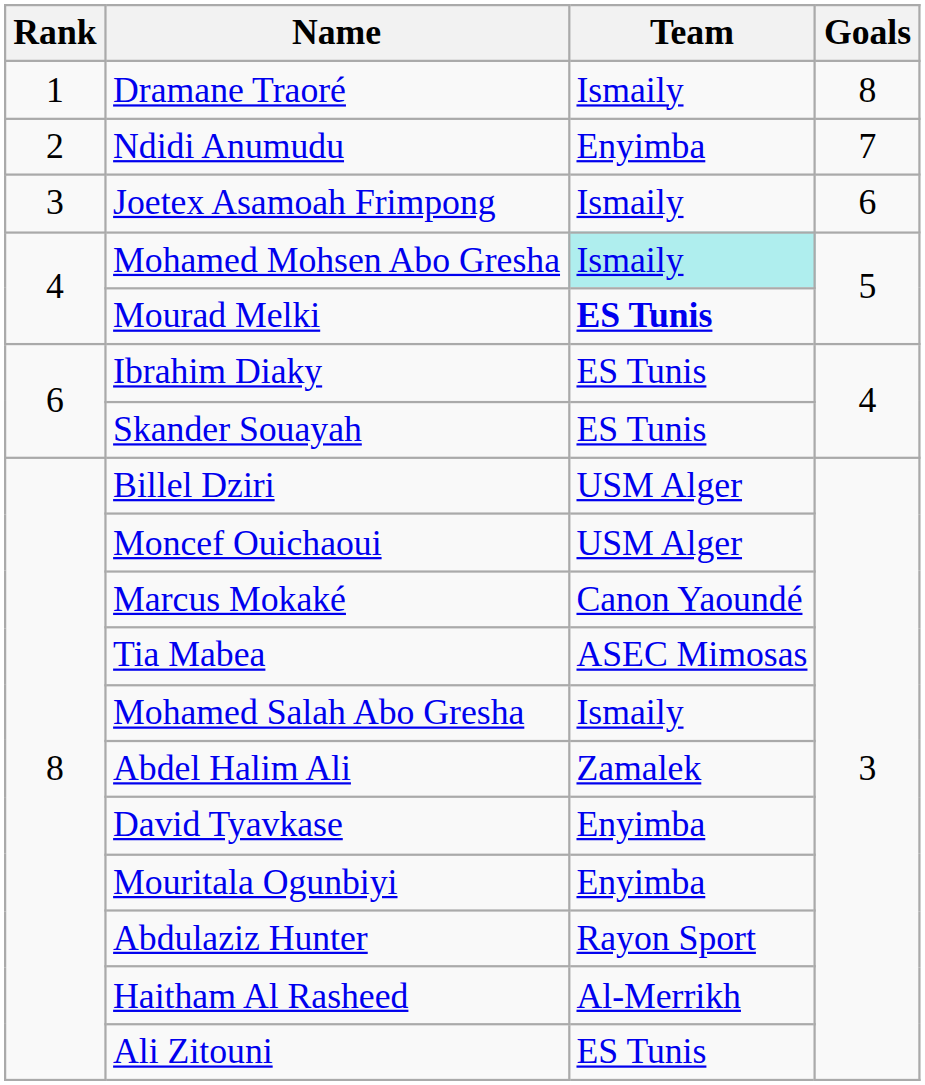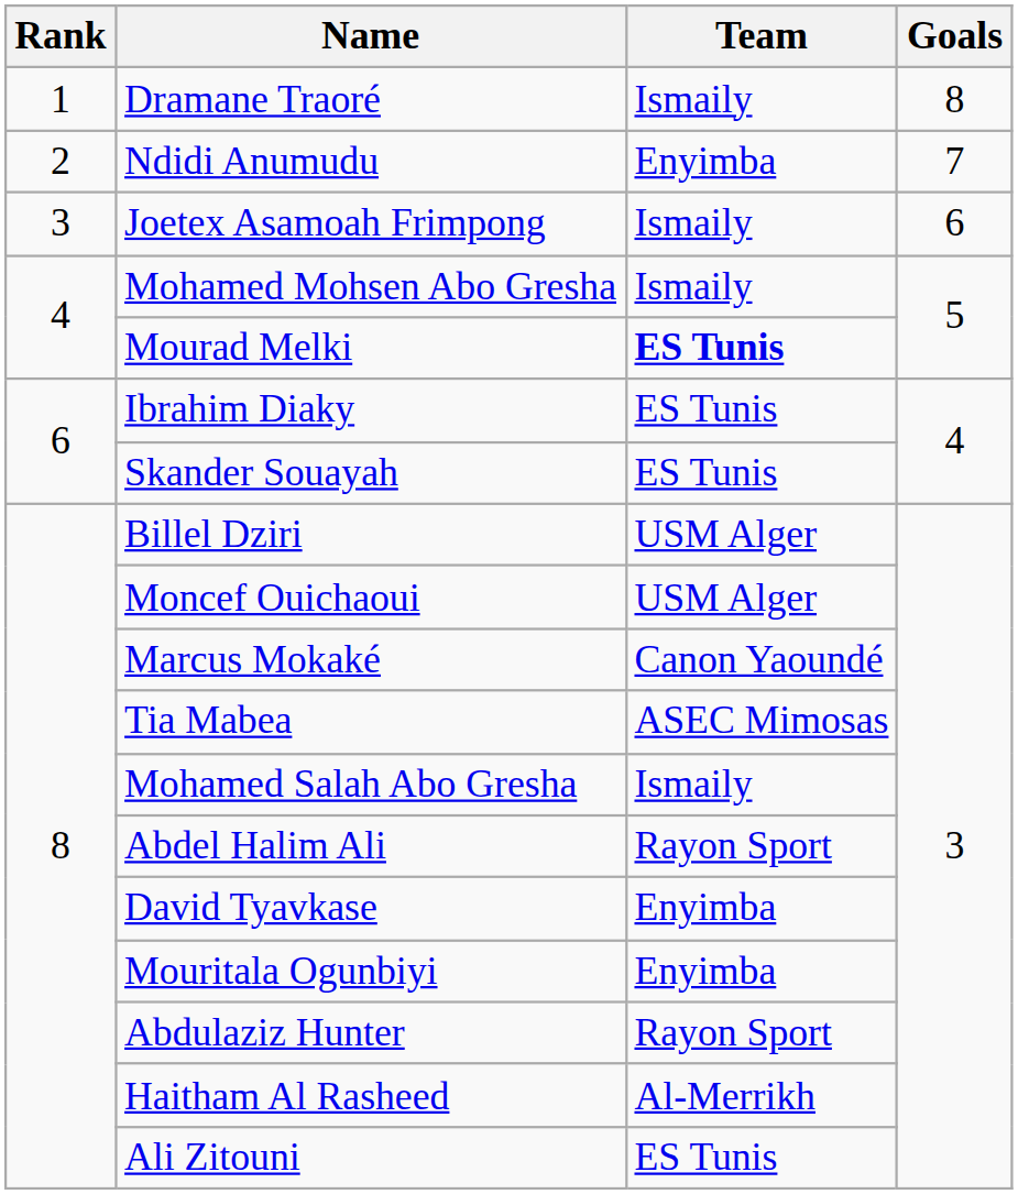 <table class="wikitable" style="text-align:center">
 <tr>
 <th>Rank</th>
 <th>Name</th>
 <th>Team</th>
 <th>Goals</th>
 </tr>
 <tr>
 <td rowspan=1>1</td>
 <td align="left"> <a href='#'>Dramane Traoré</a></td>
 <td align="left"> <a href='#'>Ismaily</a></td>
 <td>8</td>
 </tr>
 <tr>
 <td rowspan=1>2</td>
 <td align="left"> <a href='#'>Ndidi Anumudu</a></td>
 <td align="left"> <a href='#'>Enyimba</a></td>
 <td>7</td>
 </tr>
 <tr>
 <td rowspan=1>3</td>
 <td align="left"> <a href='#'>Joetex Asamoah Frimpong</a></td>
 <td align="left"> <a href='#'>Ismaily</a></td>
 <td>6</td>
 </tr>
 <tr>
 <td rowspan=2>4</td>
 <td align="left"> <a href='#'>Mohamed Mohsen Abo Gresha</a></td>
-<td align="left" style="background: paleturquoise;"> <a href='#'>Ismaily</a></td>
+<td align="left"> <a href='#'>Ismaily</a></td>
 <td rowspan=2>5</td>
 </tr>
 <tr>
 <td align="left"> <a href='#'>Mourad Melki</a></td>
 <td align="left"><strong> <a href='#'>ES Tunis</a></strong></td>
 </tr>
 <tr>
 <td rowspan=2>6</td>
 <td align="left"> <a href='#'>Ibrahim Diaky</a></td>
 <td align="left"> <a href='#'>ES Tunis</a></td>
 <td rowspan=2>4</td>
 </tr>
 <tr>
 <td align="left"> <a href='#'>Skander Souayah</a></td>
 <td align="left"> <a href='#'>ES Tunis</a></td>
 </tr>
 <tr>
 <td rowspan=11>8</td>
 <td align="left"> <a href='#'>Billel Dziri</a></td>
 <td align="left"> <a href='#'>USM Alger</a></td>
 <td rowspan=11>3</td>
 </tr>
 <tr>
 <td align="left"> <a href='#'>Moncef Ouichaoui</a></td>
 <td align="left"> <a href='#'>USM Alger</a></td>
 </tr>
 <tr>
 <td align="left"> <a href='#'>Marcus Mokaké</a></td>
 <td align="left"> <a href='#'>Canon Yaoundé</a></td>
 </tr>
 <tr>
 <td align="left"> <a href='#'>Tia Mabea</a></td>
 <td align="left"> <a href='#'>ASEC Mimosas</a></td>
 </tr>
 <tr>
 <td align="left"> <a href='#'>Mohamed Salah Abo Gresha</a></td>
 <td align="left"> <a href='#'>Ismaily</a></td>
 </tr>
 <tr>
 <td align="left"> <a href='#'>Abdel Halim Ali</a></td>
-<td align="left"> <a href='#'>Zamalek</a></td>
+<td align="left"> <a href='#'>Rayon Sport</a></td>
 </tr>
 <tr>
 <td align="left"> <a href='#'>David Tyavkase</a></td>
 <td align="left"> <a href='#'>Enyimba</a></td>
 </tr>
 <tr>
 <td align="left"> <a href='#'>Mouritala Ogunbiyi</a></td>
 <td align="left"> <a href='#'>Enyimba</a></td>
 </tr>
 <tr>
 <td align="left"> <a href='#'>Abdulaziz Hunter</a></td>
 <td align="left"> <a href='#'>Rayon Sport</a></td>
 </tr>
 <tr>
 <td align="left"> <a href='#'>Haitham Al Rasheed</a></td>
 <td align="left"> <a href='#'>Al-Merrikh</a></td>
 </tr>
 <tr>
 <td align="left"> <a href='#'>Ali Zitouni</a></td>
 <td align="left"> <a href='#'>ES Tunis</a></td>
 </tr>
 </table>
